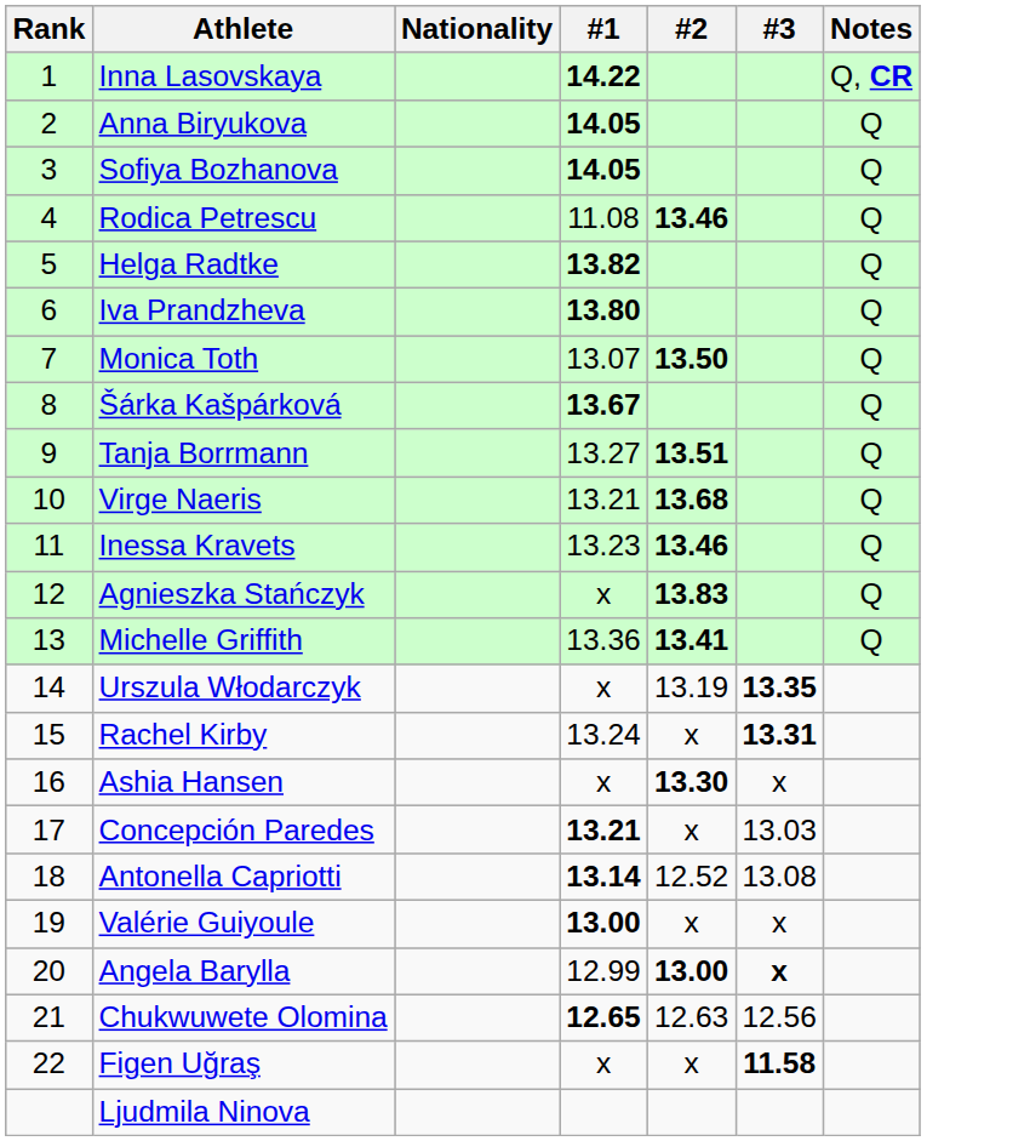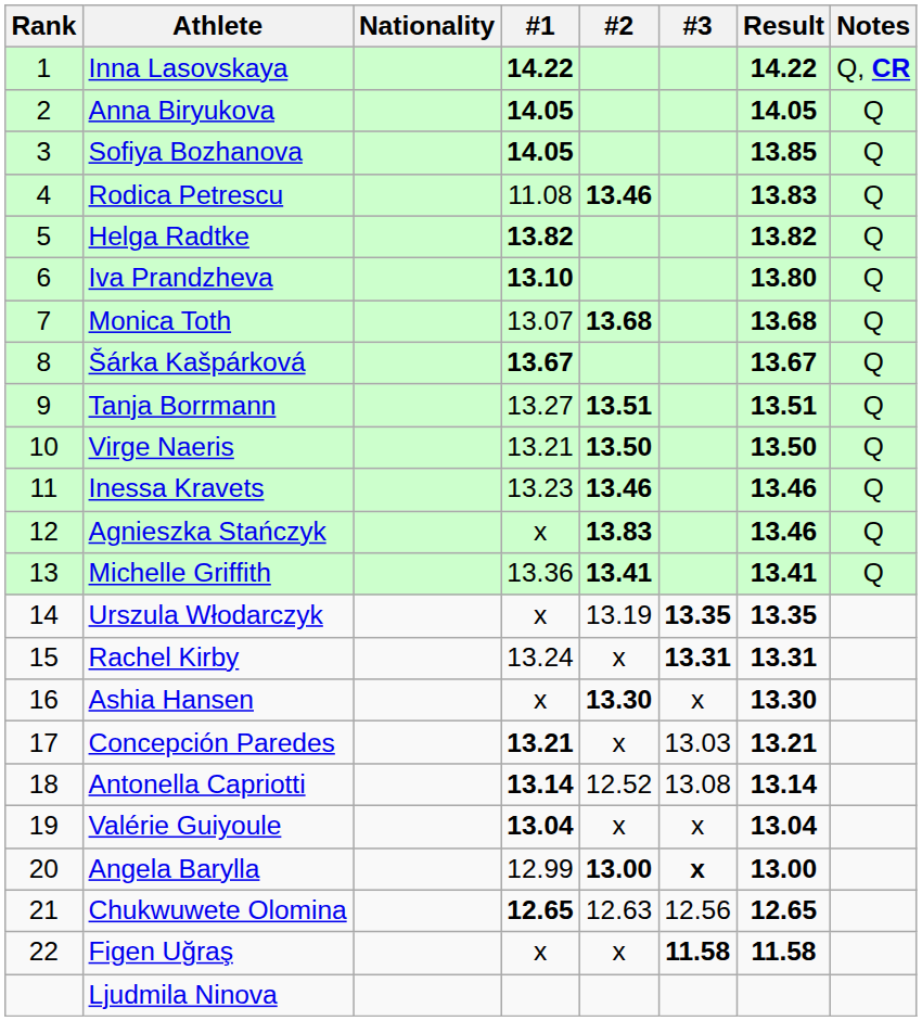 <table class="wikitable sortable" style="text-align:center">
 <tr>
 <th>Rank</th>
 <th>Athlete</th>
 <th>Nationality</th>
 <th>#1</th>
 <th>#2</th>
 <th>#3</th>
+<th>Result</th>
 <th>Notes</th>
 </tr>
 <tr bgcolor=ccffcc>
 <td>1</td>
 <td align="left"><a href='#'>Inna Lasovskaya</a></td>
 <td align=left></td>
 <td><strong>14.22</strong></td>
 <td></td>
 <td></td>
+<td><strong>14.22</strong></td>
 <td>Q, <strong><a href='#'>CR</a></strong></td>
 </tr>
 <tr bgcolor=ccffcc>
 <td>2</td>
 <td align="left"><a href='#'>Anna Biryukova</a></td>
 <td align=left></td>
 <td><strong>14.05</strong></td>
 <td></td>
 <td></td>
+<td><strong>14.05</strong></td>
 <td>Q</td>
 </tr>
 <tr bgcolor=ccffcc>
 <td>3</td>
 <td align="left"><a href='#'>Sofiya Bozhanova</a></td>
 <td align=left></td>
 <td><strong>14.05</strong></td>
 <td></td>
 <td></td>
+<td><strong>13.85</strong></td>
 <td>Q</td>
 </tr>
 <tr bgcolor=ccffcc>
 <td>4</td>
 <td align="left"><a href='#'>Rodica Petrescu</a></td>
 <td align=left></td>
 <td>11.08</td>
 <td><strong>13.46</strong></td>
 <td></td>
+<td><strong>13.83</strong></td>
 <td>Q</td>
 </tr>
 <tr bgcolor=ccffcc>
 <td>5</td>
 <td align="left"><a href='#'>Helga Radtke</a></td>
 <td align=left></td>
 <td><strong>13.82</strong></td>
 <td></td>
 <td></td>
+<td><strong>13.82</strong></td>
 <td>Q</td>
 </tr>
 <tr bgcolor=ccffcc>
 <td>6</td>
 <td align="left"><a href='#'>Iva Prandzheva</a></td>
 <td align=left></td>
-<td><strong>13.80</strong></td>
+<td><strong>13.10</strong></td>
 <td></td>
 <td></td>
+<td><strong>13.80</strong></td>
 <td>Q</td>
 </tr>
 <tr bgcolor=ccffcc>
 <td>7</td>
 <td align="left"><a href='#'>Monica Toth</a></td>
 <td align=left></td>
 <td>13.07</td>
-<td><strong>13.50</strong></td>
+<td><strong>13.68</strong></td>
 <td></td>
+<td><strong>13.68</strong></td>
 <td>Q</td>
 </tr>
 <tr bgcolor=ccffcc>
 <td>8</td>
 <td align="left"><a href='#'>Šárka Kašpárková</a></td>
 <td align=left></td>
 <td><strong>13.67</strong></td>
 <td></td>
 <td></td>
+<td><strong>13.67</strong></td>
 <td>Q</td>
 </tr>
 <tr bgcolor=ccffcc>
 <td>9</td>
 <td align="left"><a href='#'>Tanja Borrmann</a></td>
 <td align=left></td>
 <td>13.27</td>
 <td><strong>13.51</strong></td>
 <td></td>
+<td><strong>13.51</strong></td>
 <td>Q</td>
 </tr>
 <tr bgcolor=ccffcc>
 <td>10</td>
 <td align="left"><a href='#'>Virge Naeris</a></td>
 <td align=left></td>
 <td>13.21</td>
-<td><strong>13.68</strong></td>
+<td><strong>13.50</strong></td>
 <td></td>
+<td><strong>13.50</strong></td>
 <td>Q</td>
 </tr>
 <tr bgcolor=ccffcc>
 <td>11</td>
 <td align="left"><a href='#'>Inessa Kravets</a></td>
 <td align=left></td>
 <td>13.23</td>
 <td><strong>13.46</strong></td>
 <td></td>
+<td><strong>13.46</strong></td>
 <td>Q</td>
 </tr>
 <tr bgcolor=ccffcc>
 <td>12</td>
 <td align="left"><a href='#'>Agnieszka Stańczyk</a></td>
 <td align=left></td>
 <td>x</td>
 <td><strong>13.83</strong></td>
 <td></td>
+<td><strong>13.46</strong></td>
 <td>Q</td>
 </tr>
 <tr bgcolor=ccffcc>
 <td>13</td>
 <td align="left"><a href='#'>Michelle Griffith</a></td>
 <td align=left></td>
 <td>13.36</td>
 <td><strong>13.41</strong></td>
 <td></td>
+<td><strong>13.41</strong></td>
 <td>Q</td>
 </tr>
 <tr>
 <td>14</td>
 <td align="left"><a href='#'>Urszula Włodarczyk</a></td>
 <td align=left></td>
 <td>x</td>
 <td>13.19</td>
+<td><strong>13.35</strong></td>
 <td><strong>13.35</strong></td>
 <td></td>
 </tr>
 <tr>
 <td>15</td>
 <td align="left"><a href='#'>Rachel Kirby</a></td>
 <td align=left></td>
 <td>13.24</td>
 <td>x</td>
 <td><strong>13.31</strong></td>
+<td><strong>13.31</strong></td>
 <td></td>
 </tr>
 <tr>
 <td>16</td>
 <td align="left"><a href='#'>Ashia Hansen</a></td>
 <td align=left></td>
 <td>x</td>
 <td><strong>13.30</strong></td>
 <td>x</td>
+<td><strong>13.30</strong></td>
 <td></td>
 </tr>
 <tr>
 <td>17</td>
 <td align="left"><a href='#'>Concepción Paredes</a></td>
 <td align=left></td>
 <td><strong>13.21</strong></td>
 <td>x</td>
 <td>13.03</td>
+<td><strong>13.21</strong></td>
 <td></td>
 </tr>
 <tr>
 <td>18</td>
 <td align="left"><a href='#'>Antonella Capriotti</a></td>
 <td align=left></td>
 <td><strong>13.14</strong></td>
 <td>12.52</td>
 <td>13.08</td>
+<td><strong>13.14</strong></td>
 <td></td>
 </tr>
 <tr>
 <td>19</td>
 <td align="left"><a href='#'>Valérie Guiyoule</a></td>
 <td align=left></td>
-<td><strong>13.00</strong></td>
+<td><strong>13.04</strong></td>
 <td>x</td>
 <td>x</td>
+<td><strong>13.04</strong></td>
 <td></td>
 </tr>
 <tr>
 <td>20</td>
 <td align="left"><a href='#'>Angela Barylla</a></td>
 <td align=left></td>
 <td>12.99</td>
 <td><strong>13.00</strong></td>
 <td><strong>x</strong></td>
+<td><strong>13.00</strong></td>
 <td></td>
 </tr>
 <tr>
 <td>21</td>
 <td align="left"><a href='#'>Chukwuwete Olomina</a></td>
 <td align=left></td>
 <td><strong>12.65</strong></td>
 <td>12.63</td>
 <td>12.56</td>
+<td><strong>12.65</strong></td>
 <td></td>
 </tr>
 <tr>
 <td>22</td>
 <td align="left"><a href='#'>Figen Uğraş</a></td>
 <td align=left></td>
 <td>x</td>
 <td>x</td>
+<td><strong>11.58</strong></td>
 <td><strong>11.58</strong></td>
 <td></td>
 </tr>
 <tr>
 <td></td>
 <td align="left"><a href='#'>Ljudmila Ninova</a></td>
 <td align=left></td>
 <td></td>
 <td></td>
 <td></td>
+<td><strong></strong></td>
 <td></td>
 </tr>
 </table>
